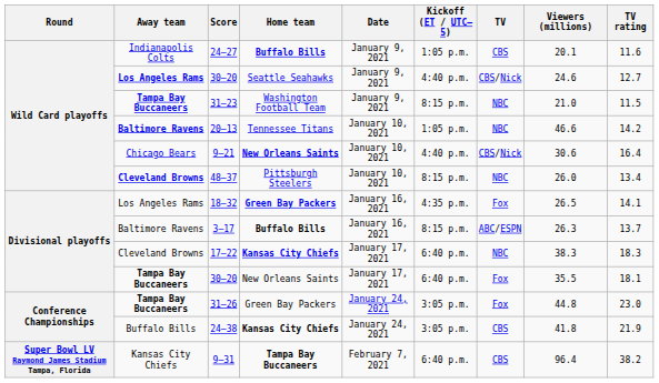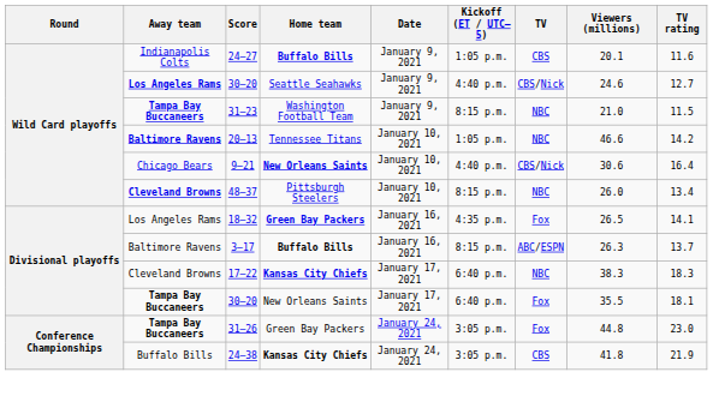 <table class="wikitable sortable" style="font-size:92%; text-align:center">
 <tr>
 <th>Round</th>
 <th>Away team</th>
 <th>Score</th>
 <th>Home team</th>
 <th>Date</th>
 <th>Kickoff<br>(<a href='#'>ET</a> / <a href='#'>UTC–5</a>)</th>
 <th>TV</th>
 <th>Viewers (millions)</th>
 <th>TV rating</th>
 </tr>
 <tr>
 <th rowspan="6">Wild Card playoffs</th>
 <td><a href='#'>Indianapolis Colts</a></td>
 <td><a href='#'>24–27</a></td>
 <td><strong><a href='#'>Buffalo Bills</a></strong></td>
 <td>January 9, 2021</td>
 <td>1:05 p.m.</td>
 <td><a href='#'>CBS</a></td>
 <td>20.1</td>
 <td>11.6</td>
 </tr>
 <tr>
 <td><strong><a href='#'>Los Angeles Rams</a></strong></td>
 <td><a href='#'>30–20</a></td>
 <td><a href='#'>Seattle Seahawks</a></td>
 <td>January 9, 2021</td>
 <td>4:40 p.m.</td>
 <td><a href='#'>CBS</a>/<a href='#'>Nick</a></td>
 <td>24.6</td>
 <td>12.7</td>
 </tr>
 <tr>
 <td><strong><a href='#'>Tampa Bay Buccaneers</a></strong></td>
 <td><a href='#'>31–23</a></td>
 <td><a href='#'>Washington Football Team</a></td>
 <td>January 9, 2021</td>
 <td>8:15 p.m.</td>
 <td><a href='#'>NBC</a></td>
 <td>21.0</td>
 <td>11.5</td>
 </tr>
 <tr>
 <td><strong><a href='#'>Baltimore Ravens</a></strong></td>
 <td><a href='#'>20–13</a></td>
 <td><a href='#'>Tennessee Titans</a></td>
 <td>January 10, 2021</td>
 <td>1:05 p.m.</td>
 <td><a href='#'>NBC</a></td>
 <td>46.6</td>
 <td>14.2</td>
 </tr>
 <tr>
 <td><a href='#'>Chicago Bears</a></td>
 <td><a href='#'>9–21</a></td>
 <td><strong><a href='#'>New Orleans Saints</a></strong></td>
 <td>January 10, 2021</td>
 <td>4:40 p.m.</td>
 <td><a href='#'>CBS</a>/<a href='#'>Nick</a></td>
 <td>30.6</td>
 <td>16.4</td>
 </tr>
 <tr>
 <td><strong><a href='#'>Cleveland Browns</a></strong></td>
 <td><a href='#'>48–37</a></td>
 <td><a href='#'>Pittsburgh Steelers</a></td>
 <td>January 10, 2021</td>
 <td>8:15 p.m.</td>
 <td><a href='#'>NBC</a></td>
 <td>26.0</td>
 <td>13.4</td>
 </tr>
 <tr>
 <th rowspan="4">Divisional playoffs</th>
 <td>Los Angeles Rams</td>
 <td><a href='#'>18–32</a></td>
 <td><strong><a href='#'>Green Bay Packers</a></strong></td>
 <td>January 16, 2021</td>
 <td>4:35 p.m.</td>
 <td><a href='#'>Fox</a></td>
 <td>26.5</td>
 <td>14.1</td>
 </tr>
 <tr>
 <td>Baltimore Ravens</td>
 <td><a href='#'>3–17</a></td>
 <td><strong>Buffalo Bills</strong></td>
 <td>January 16, 2021</td>
 <td>8:15 p.m.</td>
 <td><a href='#'>ABC</a>/<a href='#'>ESPN</a></td>
 <td>26.3</td>
 <td>13.7</td>
 </tr>
 <tr>
 <td>Cleveland Browns</td>
 <td><a href='#'>17–22</a></td>
 <td><strong><a href='#'>Kansas City Chiefs</a></strong></td>
 <td>January 17, 2021</td>
 <td>6:40 p.m.</td>
 <td><a href='#'>NBC</a></td>
 <td>38.3</td>
 <td>18.3</td>
 </tr>
 <tr>
 <td><strong>Tampa Bay Buccaneers</strong></td>
 <td><a href='#'>30–20</a></td>
 <td>New Orleans Saints</td>
 <td>January 17, 2021</td>
 <td>6:40 p.m.</td>
 <td><a href='#'>Fox</a></td>
 <td>35.5</td>
 <td>18.1</td>
 </tr>
 <tr>
 <th rowspan="2">Conference Championships</th>
 <td><strong>Tampa Bay Buccaneers</strong></td>
 <td><a href='#'>31–26</a></td>
 <td>Green Bay Packers</td>
 <td><a href='#'>January 24, 2021</a></td>
 <td>3:05 p.m.</td>
 <td><a href='#'>Fox</a></td>
 <td>44.8</td>
 <td>23.0</td>
 </tr>
 <tr>
 <td>Buffalo Bills</td>
 <td><a href='#'>24–38</a></td>
 <td><strong>Kansas City Chiefs</strong></td>
 <td>January 24, 2021</td>
 <td>3:05 p.m.</td>
 <td><a href='#'>CBS</a></td>
 <td>41.8</td>
 <td>21.9</td>
 </tr>
-<tr>
-<th><a href='#'>Super Bowl LV</a><br><small><a href='#'>Raymond James Stadium</a><br>Tampa, Florida</small></th>
-<td>Kansas City Chiefs</td>
-<td><a href='#'>9–31</a></td>
-<td><strong>Tampa Bay Buccaneers</strong></td>
-<td>February 7, 2021</td>
-<td>6:40 p.m.</td>
-<td><a href='#'>CBS</a></td>
-<td>96.4</td>
-<td>38.2</td>
-</tr>
 </table>
